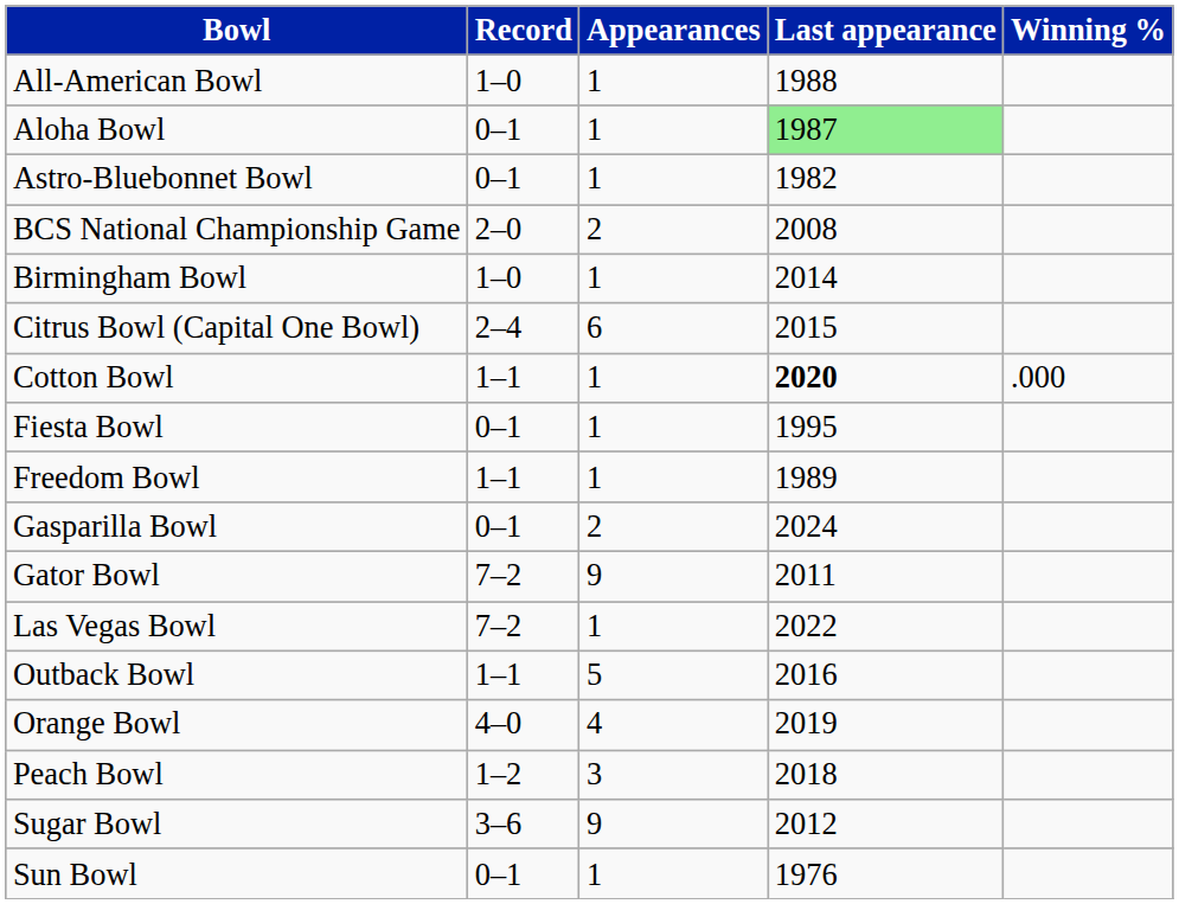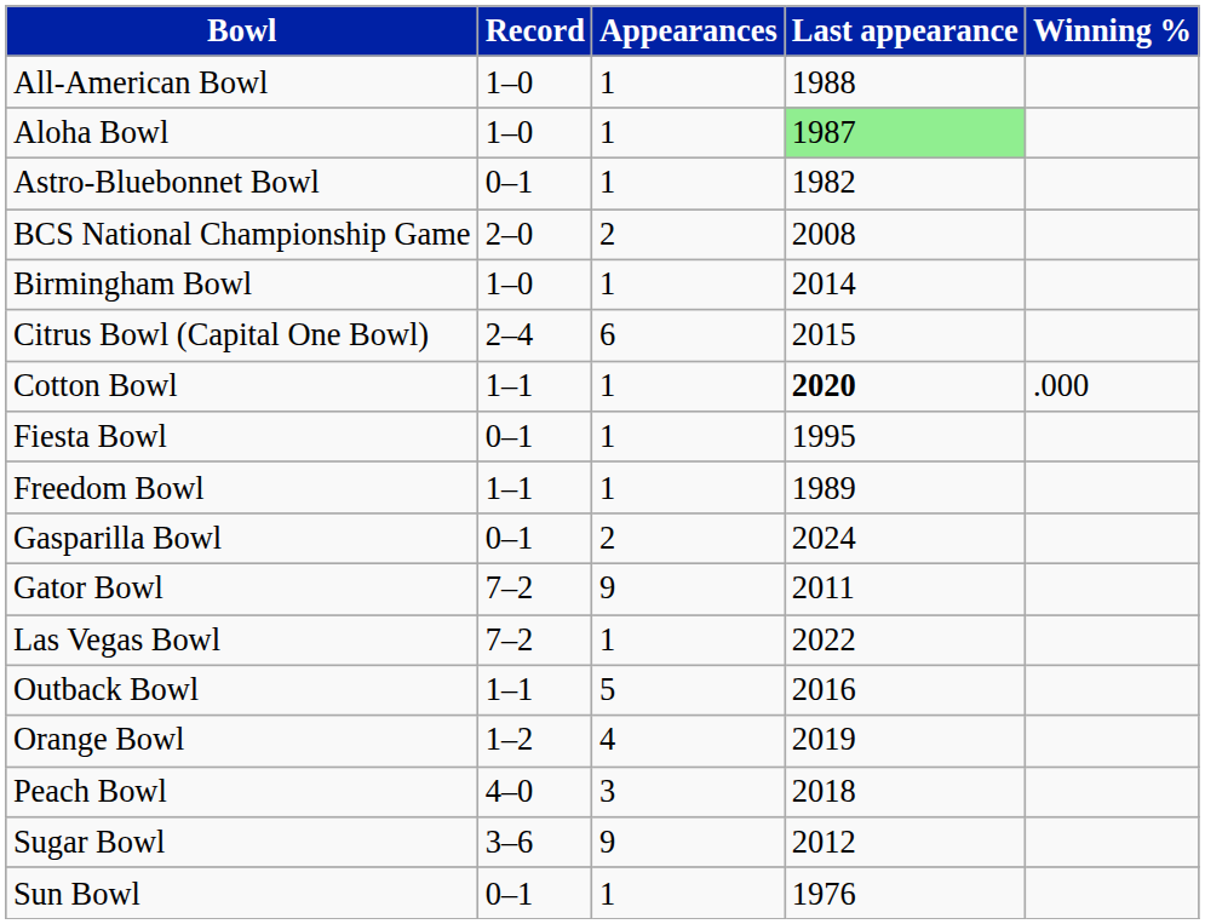 <table class="wikitable sortable">
 <tr>
 <th style="background:#0021A5; color:white;">Bowl</th>
 <th style="background:#0021A5; color:white;">Record</th>
 <th style="background:#0021A5; color:white;">Appearances</th>
 <th style="background:#0021A5; color:white;">Last appearance</th>
 <th style="background:#0021A5; color:white;">Winning %</th>
 </tr>
 <tr>
 <td>All-American Bowl</td>
 <td>1–0</td>
 <td>1</td>
 <td>1988</td>
 <td></td>
 </tr>
 <tr>
 <td>Aloha Bowl</td>
-<td>0–1</td>
+<td>1–0</td>
 <td>1</td>
 <td style="background: lightgreen;">1987</td>
 <td></td>
 </tr>
 <tr>
 <td>Astro-Bluebonnet Bowl</td>
 <td>0–1</td>
 <td>1</td>
 <td>1982</td>
 <td></td>
 </tr>
 <tr>
 <td>BCS National Championship Game</td>
 <td>2–0</td>
 <td>2</td>
 <td>2008</td>
 <td></td>
 </tr>
 <tr>
 <td>Birmingham Bowl</td>
 <td>1–0</td>
 <td>1</td>
 <td>2014</td>
 <td></td>
 </tr>
 <tr>
 <td>Citrus Bowl (Capital One Bowl)</td>
 <td>2–4</td>
 <td>6</td>
 <td>2015</td>
 <td></td>
 </tr>
 <tr>
 <td>Cotton Bowl</td>
 <td>1–1</td>
 <td>1</td>
 <td><strong>2020</strong></td>
 <td>.000</td>
 </tr>
 <tr>
 <td>Fiesta Bowl</td>
 <td>0–1</td>
 <td>1</td>
 <td>1995</td>
 <td></td>
 </tr>
 <tr>
 <td>Freedom Bowl</td>
 <td>1–1</td>
 <td>1</td>
 <td>1989</td>
 <td></td>
 </tr>
 <tr>
 <td>Gasparilla Bowl</td>
 <td>0–1</td>
 <td>2</td>
 <td>2024</td>
 <td></td>
 </tr>
 <tr>
 <td>Gator Bowl</td>
 <td>7–2</td>
 <td>9</td>
 <td>2011</td>
 <td></td>
 </tr>
 <tr>
 <td>Las Vegas Bowl</td>
 <td>7–2</td>
 <td>1</td>
 <td>2022</td>
 <td></td>
 </tr>
 <tr>
 <td>Outback Bowl</td>
 <td>1–1</td>
 <td>5</td>
 <td>2016</td>
 <td></td>
 </tr>
 <tr>
 <td>Orange Bowl</td>
-<td>4–0</td>
+<td>1–2</td>
 <td>4</td>
 <td>2019</td>
 <td></td>
 </tr>
 <tr>
 <td>Peach Bowl</td>
-<td>1–2</td>
+<td>4–0</td>
 <td>3</td>
 <td>2018</td>
 <td></td>
 </tr>
 <tr>
 <td>Sugar Bowl</td>
 <td>3–6</td>
 <td>9</td>
 <td>2012</td>
 <td></td>
 </tr>
 <tr>
 <td>Sun Bowl</td>
 <td>0–1</td>
 <td>1</td>
 <td>1976</td>
 <td></td>
 </tr>
 </table>
